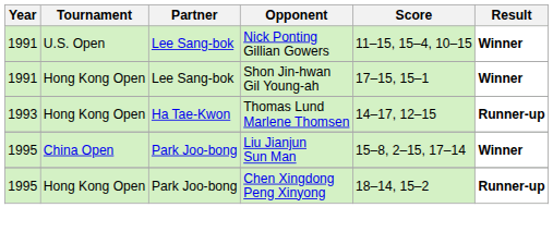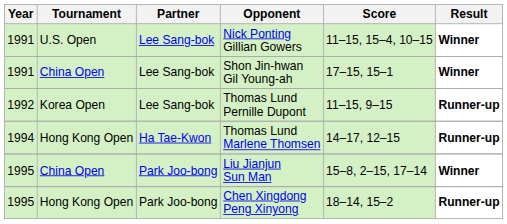 <table class="sortable wikitable" style="font-size: 90%;">
 <tr>
 <th>Year</th>
 <th>Tournament</th>
 <th>Partner</th>
 <th>Opponent</th>
 <th>Score</th>
 <th>Result</th>
 </tr>
 <tr style="background:#D4F1C5">
 <td align="center">1991</td>
 <td align="left">U.S. Open</td>
 <td align="left"> <a href='#'>Lee Sang-bok</a></td>
 <td align="left"> <a href='#'>Nick Ponting</a> <br>  Gillian Gowers</td>
 <td align="left">11–15, 15–4, 10–15</td>
 <td style="text-align:left; background:white"> <strong>Winner</strong></td>
 </tr>
 <tr>
 </tr>
 <tr style="background:#D4F1C5">
 <td align="center">1991</td>
-<td align="left">Hong Kong Open</td>
+<td align="left"><a href='#'>China Open</a></td>
 <td align="left"> Lee Sang-bok</td>
 <td align="left"> Shon Jin-hwan <br>  Gil Young-ah</td>
 <td align="left">17–15, 15–1</td>
 <td style="text-align:left; background:white"> <strong>Winner</strong></td>
 </tr>
 <tr>
 </tr>
+<tr style="background:#D4F1C5">
+<td align="center">1992</td>
+<td align="left">Korea Open</td>
+<td align="left"> Lee Sang-bok</td>
+<td align="left"> Thomas Lund <br>  Pernille Dupont</td>
+<td align="left">11–15, 9–15</td>
+<td style="text-align:left; background:white"> <strong>Runner-up</strong></td>
+</tr>
 <tr>
 </tr>
 <tr style="background:#D4F1C5">
-<td align="center">1993</td>
+<td align="center">1994</td>
 <td align="left">Hong Kong Open</td>
 <td align="left"> <a href='#'>Ha Tae-Kwon</a></td>
 <td align="left"> Thomas Lund <br>  <a href='#'>Marlene Thomsen</a></td>
 <td align="left">14–17, 12–15</td>
 <td style="text-align:left; background:white"> <strong>Runner-up</strong></td>
 </tr>
 <tr>
 </tr>
 <tr style="background:#D4F1C5">
 <td align="center">1995</td>
 <td align="left"><a href='#'>China Open</a></td>
 <td align="left"> <a href='#'>Park Joo-bong</a></td>
 <td align="left"> <a href='#'>Liu Jianjun</a> <br>  <a href='#'>Sun Man</a></td>
 <td align="left">15–8, 2–15, 17–14</td>
 <td style="text-align:left; background:white"> <strong>Winner</strong></td>
 </tr>
 <tr>
 </tr>
 <tr style="background:#D4F1C5">
 <td align="center">1995</td>
 <td align="left">Hong Kong Open</td>
 <td align="left"> Park Joo-bong</td>
 <td align="left"> <a href='#'>Chen Xingdong</a> <br>  <a href='#'>Peng Xinyong</a></td>
 <td align="left">18–14, 15–2</td>
 <td style="text-align:left; background:white"> <strong>Runner-up</strong></td>
 </tr>
 </table>
